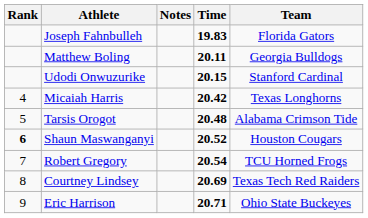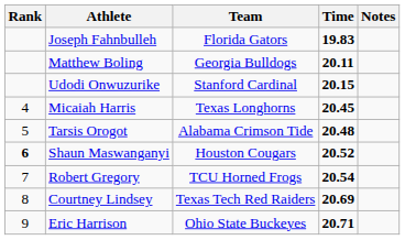 <table class="wikitable sortable" style="text-align:center">
 <tr>
 <th>Rank</th>
 <th>Athlete</th>
+<th>Team</th>
+<th>Time</th>
 <th>Notes</th>
-<th>Time</th>
-<th>Team</th>
 </tr>
 <tr>
 <td></td>
 <td align=left> <a href='#'>Joseph Fahnbulleh</a></td>
+<td><a href='#'>Florida Gators</a></td>
+<td><strong>19.83</strong></td>
 <td></td>
-<td><strong>19.83</strong></td>
-<td><a href='#'>Florida Gators</a></td>
 </tr>
 <tr>
 <td></td>
 <td align=left> <a href='#'>Matthew Boling</a></td>
+<td><a href='#'>Georgia Bulldogs</a></td>
+<td><strong>20.11</strong></td>
 <td></td>
-<td><strong>20.11</strong></td>
-<td><a href='#'>Georgia Bulldogs</a></td>
 </tr>
 <tr>
 <td></td>
 <td align=left> <a href='#'>Udodi Onwuzurike</a></td>
+<td><a href='#'>Stanford Cardinal</a></td>
+<td><strong>20.15</strong></td>
 <td></td>
-<td><strong>20.15</strong></td>
-<td><a href='#'>Stanford Cardinal</a></td>
 </tr>
 <tr>
 <td>4</td>
 <td align=left> <a href='#'>Micaiah Harris</a></td>
+<td><a href='#'>Texas Longhorns</a></td>
+<td><strong>20.45</strong></td>
 <td></td>
-<td><strong>20.42</strong></td>
-<td><a href='#'>Texas Longhorns</a></td>
 </tr>
 <tr>
 <td>5</td>
 <td align=left> <a href='#'>Tarsis Orogot</a></td>
+<td><a href='#'>Alabama Crimson Tide</a></td>
+<td><strong>20.48</strong></td>
 <td></td>
-<td><strong>20.48</strong></td>
-<td><a href='#'>Alabama Crimson Tide</a></td>
 </tr>
 <tr>
 <td><strong>6</strong></td>
 <td align=left> <a href='#'>Shaun Maswanganyi</a></td>
+<td><a href='#'>Houston Cougars</a></td>
+<td><strong>20.52</strong></td>
 <td></td>
-<td><strong>20.52</strong></td>
-<td><a href='#'>Houston Cougars</a></td>
 </tr>
 <tr>
 <td>7</td>
 <td align=left> <a href='#'>Robert Gregory</a></td>
+<td><a href='#'>TCU Horned Frogs</a></td>
+<td><strong>20.54</strong></td>
 <td></td>
-<td><strong>20.54</strong></td>
-<td><a href='#'>TCU Horned Frogs</a></td>
 </tr>
 <tr>
 <td>8</td>
 <td align=left> <a href='#'>Courtney Lindsey</a></td>
+<td><a href='#'>Texas Tech Red Raiders</a></td>
+<td><strong>20.69</strong></td>
 <td></td>
-<td><strong>20.69</strong></td>
-<td><a href='#'>Texas Tech Red Raiders</a></td>
 </tr>
 <tr>
 <td>9</td>
 <td align=left> <a href='#'>Eric Harrison</a></td>
+<td><a href='#'>Ohio State Buckeyes</a></td>
+<td><strong>20.71</strong></td>
 <td></td>
-<td><strong>20.71</strong></td>
-<td><a href='#'>Ohio State Buckeyes</a></td>
 </tr>
 </table>
